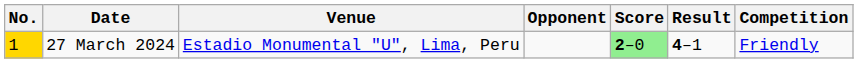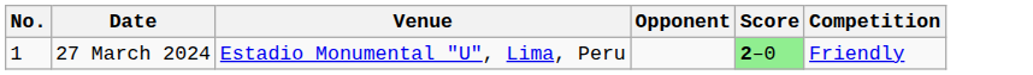 <table class="wikitable sortable">
 <tr>
 <th scope="col">No.</th>
 <th scope="col">Date</th>
 <th scope="col">Venue</th>
 <th scope="col">Opponent</th>
 <th scope="col">Score</th>
-<th scope="col">Result</th>
 <th scope="col">Competition</th>
 </tr>
 <tr>
-<td style="background: gold;">1</td>
+<td>1</td>
 <td>27 March 2024</td>
 <td><a href='#'>Estadio Monumental "U"</a>, <a href='#'>Lima</a>, Peru</td>
 <td></td>
 <td style="background: lightgreen;"><strong>2</strong>–0</td>
-<td><strong>4</strong>–1</td>
 <td><a href='#'>Friendly</a></td>
 </tr>
 </table>
